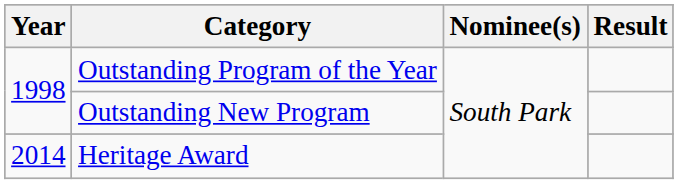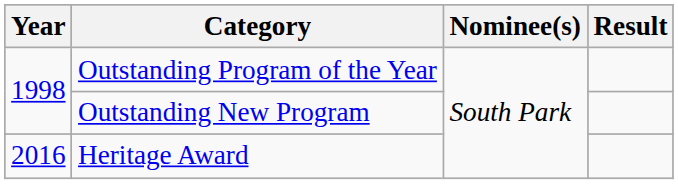 <table class="wikitable">
 <tr>
 <th>Year</th>
 <th>Category</th>
 <th>Nominee(s)</th>
 <th>Result</th>
 </tr>
 <tr>
 <td rowspan="2"><a href='#'>1998</a></td>
 <td><a href='#'>Outstanding Program of the Year</a></td>
 <td rowspan="3"><em>South Park</em></td>
 <td></td>
 </tr>
 <tr>
 <td><a href='#'>Outstanding New Program</a></td>
 <td></td>
 </tr>
 <tr>
-<td><a href='#'>2014</a></td>
+<td><a href='#'>2016</a></td>
 <td><a href='#'>Heritage Award</a></td>
 <td></td>
 </tr>
 </table>
